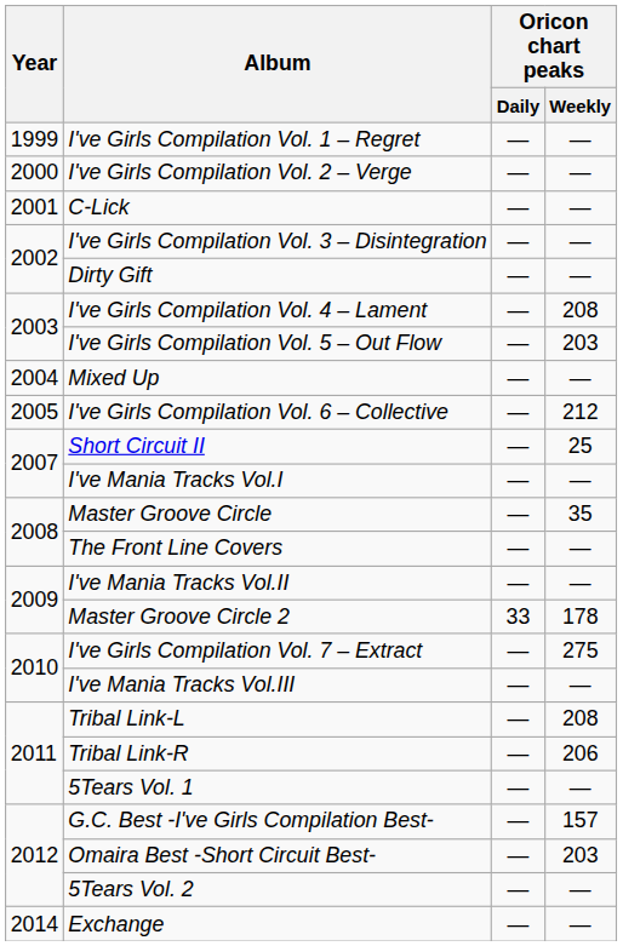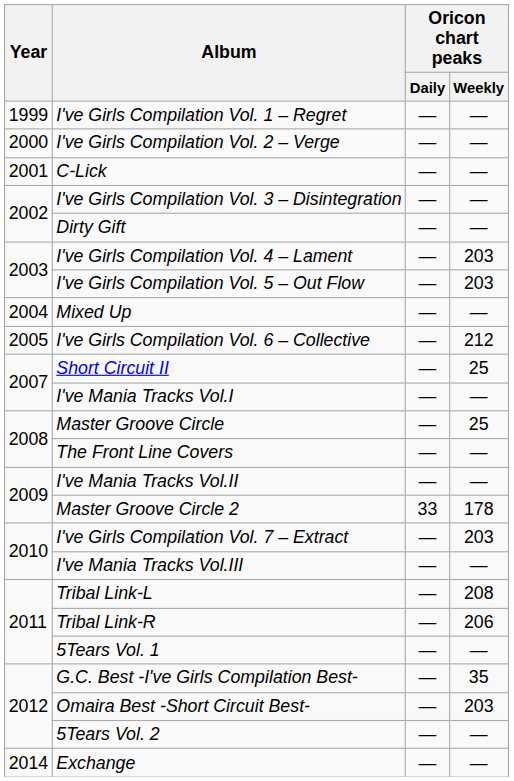 <table class="wikitable">
 <tr>
 <th rowspan="2">Year</th>
 <th rowspan="2">Album</th>
 <th colspan="2">Oricon chart peaks</th>
 </tr>
 <tr>
 <th width="30"><small>Daily</small></th>
 <th width="30"><small>Weekly</small></th>
 </tr>
 <tr>
 <td>1999</td>
 <td><em>I've Girls Compilation Vol. 1 – Regret</em></td>
 <td align="center">—</td>
 <td align="center">—</td>
 </tr>
 <tr>
 <td>2000</td>
 <td><em>I've Girls Compilation Vol. 2 – Verge</em></td>
 <td align="center">—</td>
 <td align="center">—</td>
 </tr>
 <tr>
 <td>2001</td>
 <td><em>C-Lick</em></td>
 <td align="center">—</td>
 <td align="center">—</td>
 </tr>
 <tr>
 <td rowspan="2">2002</td>
 <td><em>I've Girls Compilation Vol. 3 – Disintegration</em></td>
 <td align="center">—</td>
 <td align="center">—</td>
 </tr>
 <tr>
 <td><em>Dirty Gift</em></td>
 <td align="center">—</td>
 <td align="center">—</td>
 </tr>
 <tr>
 <td rowspan="2">2003</td>
 <td><em>I've Girls Compilation Vol. 4 – Lament</em></td>
 <td align="center">—</td>
-<td align="center">208</td>
+<td align="center">203</td>
 </tr>
 <tr>
 <td><em>I've Girls Compilation Vol. 5 – Out Flow</em></td>
 <td align="center">—</td>
 <td align="center">203</td>
 </tr>
 <tr>
 <td>2004</td>
 <td><em>Mixed Up</em></td>
 <td align="center">—</td>
 <td align="center">—</td>
 </tr>
 <tr>
 <td>2005</td>
 <td><em>I've Girls Compilation Vol. 6 – Collective</em></td>
 <td align="center">—</td>
 <td align="center">212</td>
 </tr>
 <tr>
 <td rowspan="2">2007</td>
 <td><em><a href='#'>Short Circuit II</a></em></td>
 <td align="center">—</td>
 <td align="center">25</td>
 </tr>
 <tr>
 <td><em>I've Mania Tracks Vol.I</em></td>
 <td align="center">—</td>
 <td align="center">—</td>
 </tr>
 <tr>
 <td rowspan="2">2008</td>
 <td><em>Master Groove Circle</em></td>
 <td align="center">—</td>
-<td align="center">35</td>
+<td align="center">25</td>
 </tr>
 <tr>
 <td><em>The Front Line Covers</em></td>
 <td align="center">—</td>
 <td align="center">—</td>
 </tr>
 <tr>
 <td rowspan="2">2009</td>
 <td><em>I've Mania Tracks Vol.II</em></td>
 <td align="center">—</td>
 <td align="center">—</td>
 </tr>
 <tr>
 <td><em>Master Groove Circle 2</em></td>
 <td align="center">33</td>
 <td align="center">178</td>
 </tr>
 <tr>
 <td rowspan="2">2010</td>
 <td><em>I've Girls Compilation Vol. 7 – Extract</em></td>
 <td align="center">—</td>
-<td align="center">275</td>
+<td align="center">203</td>
 </tr>
 <tr>
 <td><em>I've Mania Tracks Vol.III</em></td>
 <td align="center">—</td>
 <td align="center">—</td>
 </tr>
 <tr>
 <td rowspan="3">2011</td>
 <td><em>Tribal Link-L</em></td>
 <td align="center">—</td>
 <td align="center">208</td>
 </tr>
 <tr>
 <td><em>Tribal Link-R</em></td>
 <td align="center">—</td>
 <td align="center">206</td>
 </tr>
 <tr>
 <td><em>5Tears Vol. 1</em></td>
 <td align="center">—</td>
 <td align="center">—</td>
 </tr>
 <tr>
 <td rowspan="3">2012</td>
 <td><em>G.C. Best -I've Girls Compilation Best-</em></td>
 <td align="center">—</td>
-<td align="center">157</td>
+<td align="center">35</td>
 </tr>
 <tr>
 <td><em>Omaira Best -Short Circuit Best-</em></td>
 <td align="center">—</td>
 <td align="center">203</td>
 </tr>
 <tr>
 <td><em>5Tears Vol. 2</em></td>
 <td align="center">—</td>
 <td align="center">—</td>
 </tr>
 <tr>
 <td>2014</td>
 <td><em>Exchange</em></td>
 <td align="center">—</td>
 <td align="center">—</td>
 </tr>
 </table>
